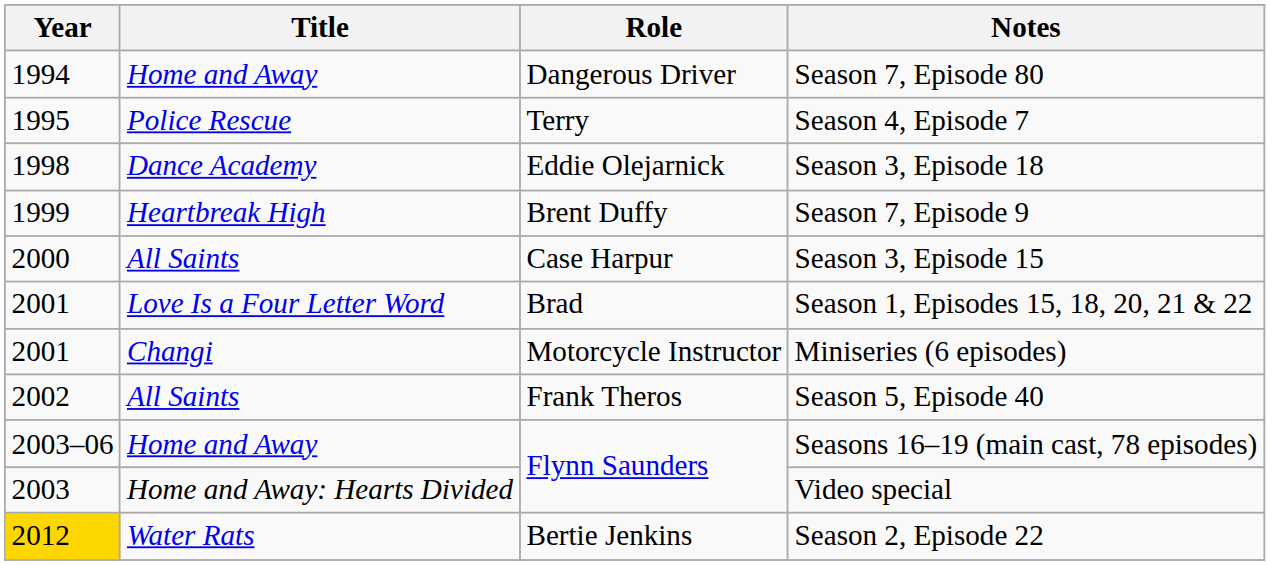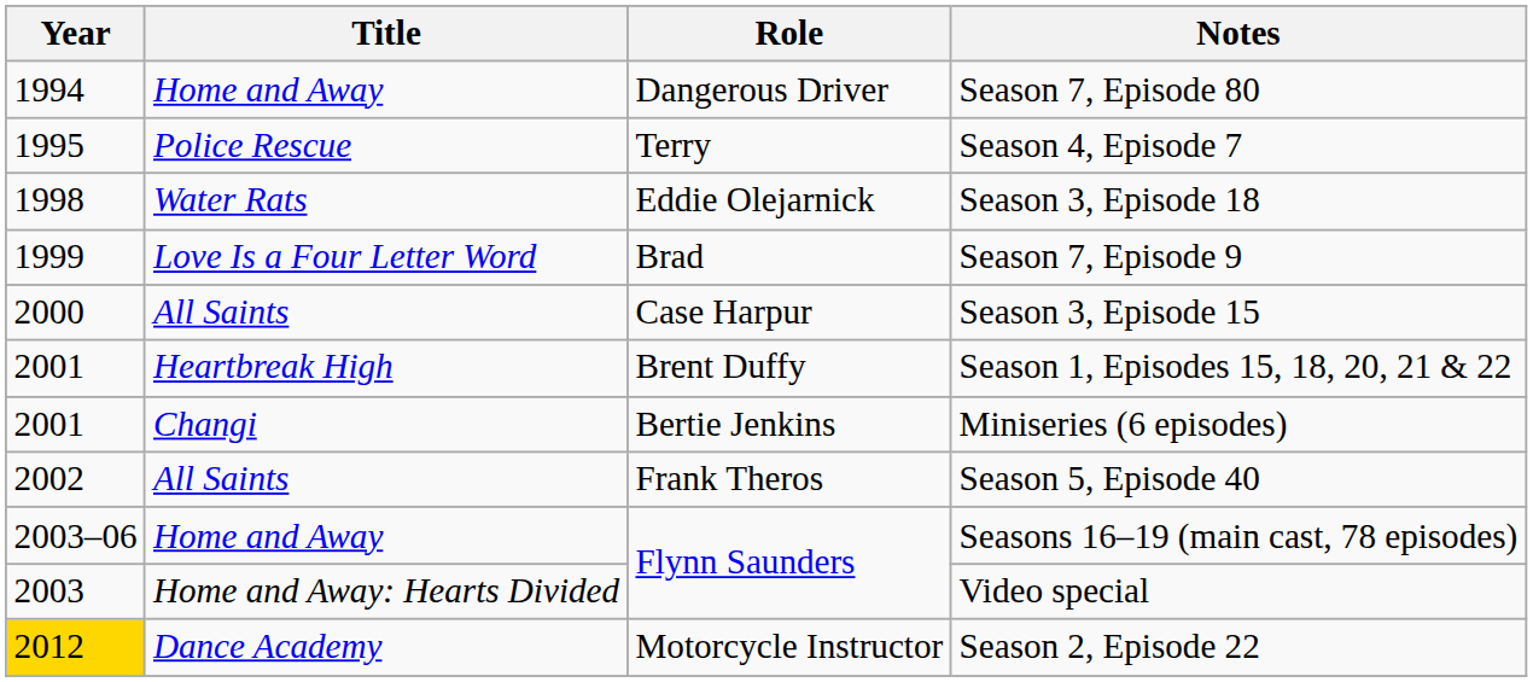 <table class="wikitable">
 <tr>
 <th>Year</th>
 <th>Title</th>
 <th>Role</th>
 <th>Notes</th>
 </tr>
 <tr>
 <td>1994</td>
 <td><em><a href='#'>Home and Away</a></em></td>
 <td>Dangerous Driver</td>
 <td>Season 7, Episode 80</td>
 </tr>
 <tr>
 <td>1995</td>
 <td><em><a href='#'>Police Rescue</a></em></td>
 <td>Terry</td>
 <td>Season 4, Episode 7</td>
 </tr>
 <tr>
 <td>1998</td>
-<td><em><a href='#'>Dance Academy</a></em></td>
+<td><em><a href='#'>Water Rats</a></em></td>
 <td>Eddie Olejarnick</td>
 <td>Season 3, Episode 18</td>
 </tr>
 <tr>
 <td>1999</td>
-<td><em><a href='#'>Heartbreak High</a></em></td>
-<td>Brent Duffy</td>
+<td><em><a href='#'>Love Is a Four Letter Word</a></em></td>
+<td>Brad</td>
 <td>Season 7, Episode 9</td>
 </tr>
 <tr>
 <td>2000</td>
 <td><em><a href='#'>All Saints</a></em></td>
 <td>Case Harpur</td>
 <td>Season 3, Episode 15</td>
 </tr>
 <tr>
 <td>2001</td>
-<td><em><a href='#'>Love Is a Four Letter Word</a></em></td>
-<td>Brad</td>
+<td><em><a href='#'>Heartbreak High</a></em></td>
+<td>Brent Duffy</td>
 <td>Season 1, Episodes 15, 18, 20, 21 & 22</td>
 </tr>
 <tr>
 <td>2001</td>
 <td><em><a href='#'>Changi</a></em></td>
-<td>Motorcycle Instructor</td>
+<td>Bertie Jenkins</td>
 <td>Miniseries (6 episodes)</td>
 </tr>
 <tr>
 <td>2002</td>
 <td><em><a href='#'>All Saints</a></em></td>
 <td>Frank Theros</td>
 <td>Season 5, Episode 40</td>
 </tr>
 <tr>
 <td>2003–06</td>
 <td><em><a href='#'>Home and Away</a></em></td>
 <td rowspan="2"><a href='#'>Flynn Saunders</a></td>
 <td>Seasons 16–19 (main cast, 78 episodes)</td>
 </tr>
 <tr>
 <td>2003</td>
 <td><em>Home and Away: Hearts Divided</em></td>
 <td>Video special</td>
 </tr>
 <tr>
 <td style="background: gold;">2012</td>
-<td><em><a href='#'>Water Rats</a></em></td>
-<td>Bertie Jenkins</td>
+<td><em><a href='#'>Dance Academy</a></em></td>
+<td>Motorcycle Instructor</td>
 <td>Season 2, Episode 22</td>
 </tr>
 </table>
